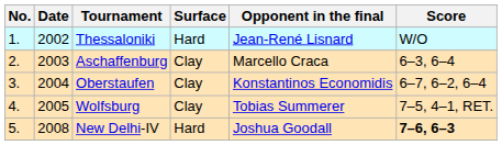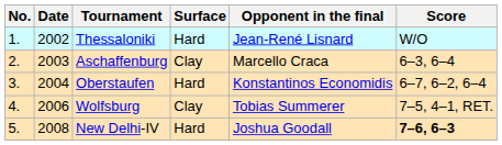 <table class="wikitable">
 <tr>
 <th>No.</th>
 <th>Date</th>
 <th>Tournament</th>
 <th>Surface</th>
 <th>Opponent in the final</th>
 <th>Score</th>
 </tr>
 <tr bgcolor="CFFCFF">
 <td>1.</td>
 <td>2002</td>
 <td><a href='#'>Thessaloniki</a></td>
 <td>Hard</td>
 <td> <a href='#'>Jean-René Lisnard</a></td>
 <td>W/O</td>
 </tr>
 <tr bgcolor="moccasin">
 <td>2.</td>
 <td>2003</td>
 <td><a href='#'>Aschaffenburg</a></td>
 <td>Clay</td>
 <td> Marcello Craca</td>
 <td>6–3, 6–4</td>
 </tr>
 <tr bgcolor="moccasin">
 <td>3.</td>
 <td>2004</td>
 <td><a href='#'>Oberstaufen</a></td>
-<td>Clay</td>
+<td>Hard</td>
 <td> <a href='#'>Konstantinos Economidis</a></td>
 <td>6–7, 6–2, 6–4</td>
 </tr>
 <tr bgcolor="moccasin">
 <td>4.</td>
-<td>2005</td>
+<td>2006</td>
 <td><a href='#'>Wolfsburg</a></td>
 <td>Clay</td>
 <td> <a href='#'>Tobias Summerer</a></td>
 <td>7–5, 4–1, RET.</td>
 </tr>
 <tr bgcolor="moccasin">
 <td>5.</td>
 <td>2008</td>
 <td><a href='#'>New Delhi</a>-IV</td>
 <td>Hard</td>
 <td> <a href='#'>Joshua Goodall</a></td>
 <td><strong>7–6, 6–3</strong></td>
 </tr>
 </table>
